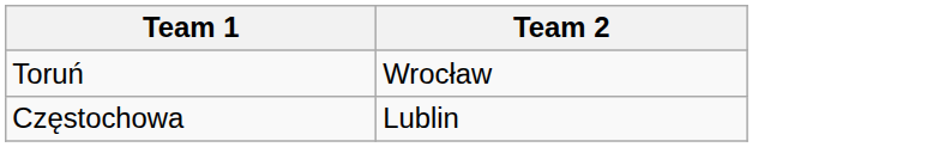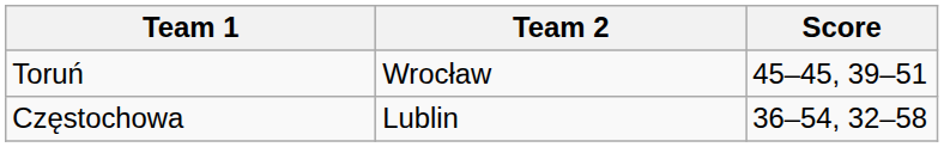 <table class="wikitable" style="font-size: 100%">
 <tr>
 <th width=200>Team 1</th>
 <th width=200>Team 2</th>
+<th width=100>Score</th>
 </tr>
 <tr>
 <td>Toruń</td>
 <td>Wrocław</td>
+<td>45–45, 39–51</td>
 </tr>
 <tr>
 <td>Częstochowa</td>
 <td>Lublin</td>
+<td>36–54, 32–58</td>
 </tr>
 </table>
